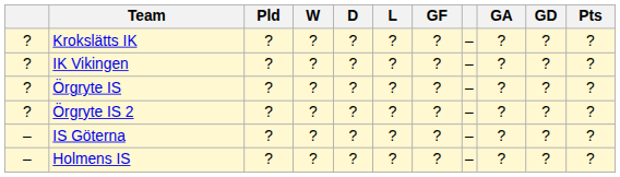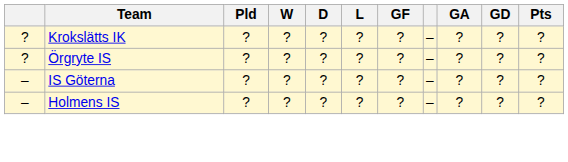 <table class="wikitable" style="text-align: center;">
 <tr>
 <th style="width: 40px;"></th>
 <th style="width: 200px;">Team</th>
 <th style="width: 45px;">Pld</th>
 <th style="width: 35px;">W</th>
 <th style="width: 35px;">D</th>
 <th style="width: 35px;">L</th>
 <th style="width: 45px;">GF</th>
 <th></th>
 <th style="width: 45px;">GA</th>
 <th style="width: 35px;">GD</th>
 <th style="width: 45px;">Pts</th>
 </tr>
 <tr style="background: #fff8d1">
 <td>?</td>
 <td style="text-align: left;"><a href='#'>Krokslätts IK</a></td>
 <td>?</td>
 <td>?</td>
 <td>?</td>
 <td>?</td>
 <td>?</td>
 <td>–</td>
 <td>?</td>
 <td>?</td>
 <td>?</td>
 </tr>
 <tr style="background: #fff8d1">
 <td>?</td>
-<td style="text-align: left;"><a href='#'>IK Vikingen</a></td>
-<td>?</td>
-<td>?</td>
-<td>?</td>
-<td>?</td>
-<td>?</td>
-<td>–</td>
-<td>?</td>
-<td>?</td>
-<td>?</td>
-</tr>
-<tr style="background: #fff8d1">
-<td>?</td>
 <td style="text-align: left;"><a href='#'>Örgryte IS</a></td>
-<td>?</td>
-<td>?</td>
-<td>?</td>
-<td>?</td>
-<td>?</td>
-<td>–</td>
-<td>?</td>
-<td>?</td>
-<td>?</td>
-</tr>
-<tr style="background: #fff8d1">
-<td>?</td>
-<td style="text-align: left;"><a href='#'>Örgryte IS 2</a></td>
 <td>?</td>
 <td>?</td>
 <td>?</td>
 <td>?</td>
 <td>?</td>
 <td>–</td>
 <td>?</td>
 <td>?</td>
 <td>?</td>
 </tr>
 <tr style="background: #fff8d1">
 <td>–</td>
 <td style="text-align: left;"><a href='#'>IS Göterna</a></td>
 <td>?</td>
 <td>?</td>
 <td>?</td>
 <td>?</td>
 <td>?</td>
 <td>–</td>
 <td>?</td>
 <td>?</td>
 <td>?</td>
 </tr>
 <tr style="background: #fff8d1">
 <td>–</td>
 <td style="text-align: left;"><a href='#'>Holmens IS</a></td>
 <td>?</td>
 <td>?</td>
 <td>?</td>
 <td>?</td>
 <td>?</td>
 <td>–</td>
 <td>?</td>
 <td>?</td>
 <td>?</td>
 </tr>
 </table>
